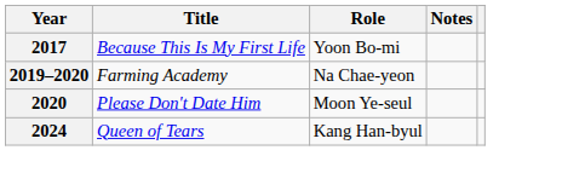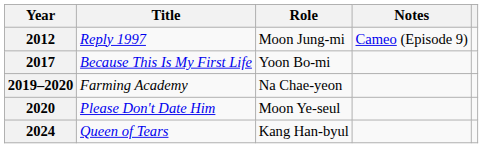 <table class="wikitable plainrowheaders sortable">
 <tr>
 <th scope="col">Year</th>
 <th scope="col">Title</th>
 <th scope="col">Role</th>
 <th scope="col">Notes</th>
 <th scope="col" class="unsortable"></th>
+</tr>
+<tr>
+<th scope="row">2012</th>
+<td><em><a href='#'>Reply 1997</a></em></td>
+<td>Moon Jung-mi</td>
+<td><a href='#'>Cameo</a> (Episode 9)</td>
+<td style="text-align:center"></td>
 </tr>
 <tr>
 <th scope="row">2017</th>
 <td><em><a href='#'>Because This Is My First Life</a></em></td>
 <td>Yoon Bo-mi</td>
 <td></td>
 <td style="text-align:center"></td>
 </tr>
 <tr>
 <th scope="row">2019–2020</th>
 <td><em>Farming Academy</em></td>
 <td>Na Chae-yeon</td>
 <td></td>
 <td style="text-align:center"></td>
 </tr>
 <tr>
 <th scope="row">2020</th>
 <td><em><a href='#'>Please Don't Date Him</a></em></td>
 <td>Moon Ye-seul</td>
 <td></td>
 <td style="text-align:center"></td>
 </tr>
 <tr>
 <th scope="row">2024</th>
 <td><em><a href='#'>Queen of Tears</a></em></td>
 <td>Kang Han-byul</td>
 <td></td>
 <td style="text-align:center"></td>
 </tr>
 </table>
